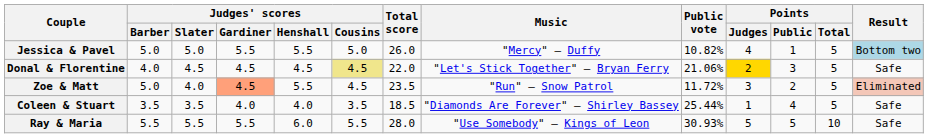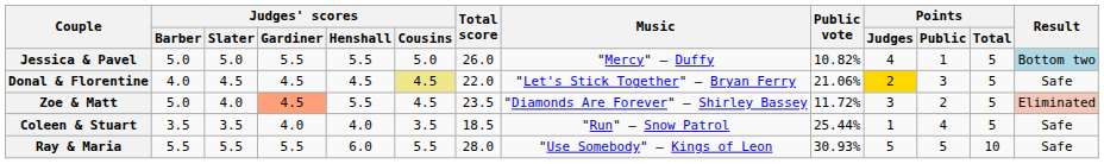 <table class="wikitable sortable" style="text-align:center; ; font-size:90%">
 <tr>
 <th scope="col" rowspan=2>Couple</th>
 <th scope="col" colspan=5 class="unsortable">Judges' scores</th>
 <th scope="col" rowspan=2>Total<br>score</th>
 <th scope="col" rowspan=2 class="unsortable">Music</th>
 <th scope="col" rowspan=2>Public<br>vote</th>
 <th scope="col" colspan=3>Points</th>
 <th scope="col" rowspan=2 class="unsortable">Result</th>
 </tr>
 <tr>
 <th class="unsortable">Barber</th>
 <th class="unsortable">Slater</th>
 <th class="unsortable">Gardiner</th>
 <th class="unsortable">Henshall</th>
 <th class="unsortable">Cousins</th>
 <th class="unsortable">Judges</th>
 <th class="unsortable">Public</th>
 <th>Total</th>
 </tr>
 <tr>
 <th scope="row">Jessica & Pavel</th>
 <td style="text-align:center;">5.0</td>
 <td style="text-align:center;">5.0</td>
 <td style="text-align:center;">5.5</td>
 <td style="text-align:center;">5.5</td>
 <td style="text-align:center;">5.0</td>
 <td style="text-align:center;">26.0</td>
 <td style="text-align:center;">"<a href='#'>Mercy</a>" — <a href='#'>Duffy</a></td>
 <td>10.82%</td>
 <td style="text-align:center;">4</td>
 <td style="text-align:center;">1</td>
 <td style="text-align:center;">5</td>
 <td bgcolor=lightblue>Bottom two</td>
 </tr>
 <tr>
 <th scope="row">Donal & Florentine</th>
 <td style="text-align:center;">4.0</td>
 <td style="text-align:center;">4.5</td>
 <td style="text-align:center;">4.5</td>
 <td style="text-align:center;">4.5</td>
 <td style="background: khaki; text-align:center;">4.5</td>
 <td style="text-align:center;">22.0</td>
 <td style="text-align:center;">"<a href='#'>Let's Stick Together</a>" — <a href='#'>Bryan Ferry</a></td>
 <td>21.06%</td>
 <td style="background: gold; text-align:center;">2</td>
 <td style="text-align:center;">3</td>
 <td style="text-align:center;">5</td>
 <td style="text-align:center;">Safe</td>
 </tr>
 <tr>
 <th scope="row">Zoe & Matt</th>
 <td style="text-align:center;">5.0</td>
 <td style="text-align:center;">4.0</td>
 <td style="background: lightsalmon; text-align:center;">4.5</td>
 <td style="text-align:center;">5.5</td>
 <td style="text-align:center;">4.5</td>
 <td style="text-align:center;">23.5</td>
-<td style="text-align:center;">"<a href='#'>Run</a>" — <a href='#'>Snow Patrol</a></td>
+<td style="text-align:center;">"<a href='#'>Diamonds Are Forever</a>" — <a href='#'>Shirley Bassey</a></td>
 <td>11.72%</td>
 <td style="text-align:center;">3</td>
 <td style="text-align:center;">2</td>
 <td style="text-align:center;">5</td>
 <td bgcolor="f4c7b8">Eliminated</td>
 </tr>
 <tr>
 <th scope="row">Coleen & Stuart</th>
 <td style="text-align:center;">3.5</td>
 <td style="text-align:center;">3.5</td>
 <td style="text-align:center;">4.0</td>
 <td style="text-align:center;">4.0</td>
 <td style="text-align:center;">3.5</td>
 <td style="text-align:center;">18.5</td>
-<td style="text-align:center;">"<a href='#'>Diamonds Are Forever</a>" — <a href='#'>Shirley Bassey</a></td>
+<td style="text-align:center;">"<a href='#'>Run</a>" — <a href='#'>Snow Patrol</a></td>
 <td>25.44%</td>
 <td style="text-align:center;">1</td>
 <td style="text-align:center;">4</td>
 <td style="text-align:center;">5</td>
 <td style="text-align:center;">Safe</td>
 </tr>
 <tr>
 <th scope="row">Ray & Maria</th>
 <td style="text-align:center;">5.5</td>
 <td style="text-align:center;">5.5</td>
 <td style="text-align:center;">5.5</td>
 <td style="text-align:center;">6.0</td>
 <td style="text-align:center;">5.5</td>
 <td style="text-align:center;">28.0</td>
 <td style="text-align:center;">"<a href='#'>Use Somebody</a>" — <a href='#'>Kings of Leon</a></td>
 <td>30.93%</td>
 <td style="text-align:center;">5</td>
 <td style="text-align:center;">5</td>
 <td style="text-align:center;">10</td>
 <td style="text-align:center;">Safe</td>
 </tr>
 </table>
